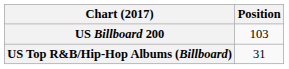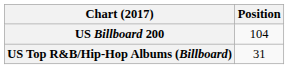 <table class="wikitable sortable plainrowheaders" style="text-align:center">
 <tr>
 <th scope="col">Chart (2017)</th>
 <th scope="col">Position</th>
 </tr>
 <tr>
 <th scope="row">US <em>Billboard</em> 200</th>
-<td>103</td>
+<td>104</td>
 </tr>
 <tr>
 <th scope="row">US Top R&B/Hip-Hop Albums (<em>Billboard</em>)</th>
 <td>31</td>
 </tr>
 </table>
